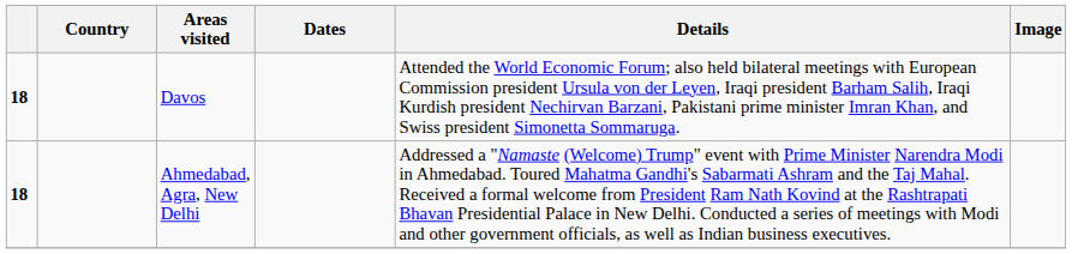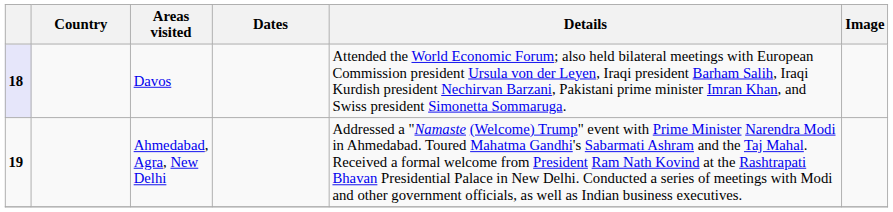 <table class="wikitable sortable" style="margin:1em auto 1em auto;">
 <tr>
 <th style="width: 3%;"></th>
 <th width=100>Country</th>
 <th width=70>Areas visited</th>
 <th width=120>Dates</th>
 <th width=550>Details</th>
 <th>Image</th>
 </tr>
 <tr>
-<td><strong>18</strong></td>
+<td style="background: lavender;"><strong>18</strong></td>
 <td></td>
 <td><a href='#'>Davos</a></td>
 <td></td>
 <td>Attended the <a href='#'>World Economic Forum</a>; also held bilateral meetings with European Commission president <a href='#'>Ursula von der Leyen</a>, Iraqi president <a href='#'>Barham Salih</a>, Iraqi Kurdish president <a href='#'>Nechirvan Barzani</a>, Pakistani prime minister <a href='#'>Imran Khan</a>, and Swiss president <a href='#'>Simonetta Sommaruga</a>.</td>
 <td></td>
 </tr>
 <tr>
-<td><strong>18</strong></td>
+<td><strong>19</strong></td>
 <td></td>
 <td><a href='#'>Ahmedabad</a>, <a href='#'>Agra</a>, <a href='#'>New Delhi</a></td>
 <td></td>
 <td>Addressed a "<em><a href='#'>Namaste</a></em> <a href='#'>(Welcome) Trump</a>" event with <a href='#'>Prime Minister</a> <a href='#'>Narendra Modi</a> in Ahmedabad. Toured <a href='#'>Mahatma Gandhi</a>'s <a href='#'>Sabarmati Ashram</a> and the <a href='#'>Taj Mahal</a>. Received a formal welcome from <a href='#'>President</a> <a href='#'>Ram Nath Kovind</a> at the <a href='#'>Rashtrapati Bhavan</a> Presidential Palace in New Delhi. Conducted a series of meetings with Modi and other government officials, as well as Indian business executives.</td>
 <td></td>
 </tr>
 <tr>
 </tr>
 </table>
